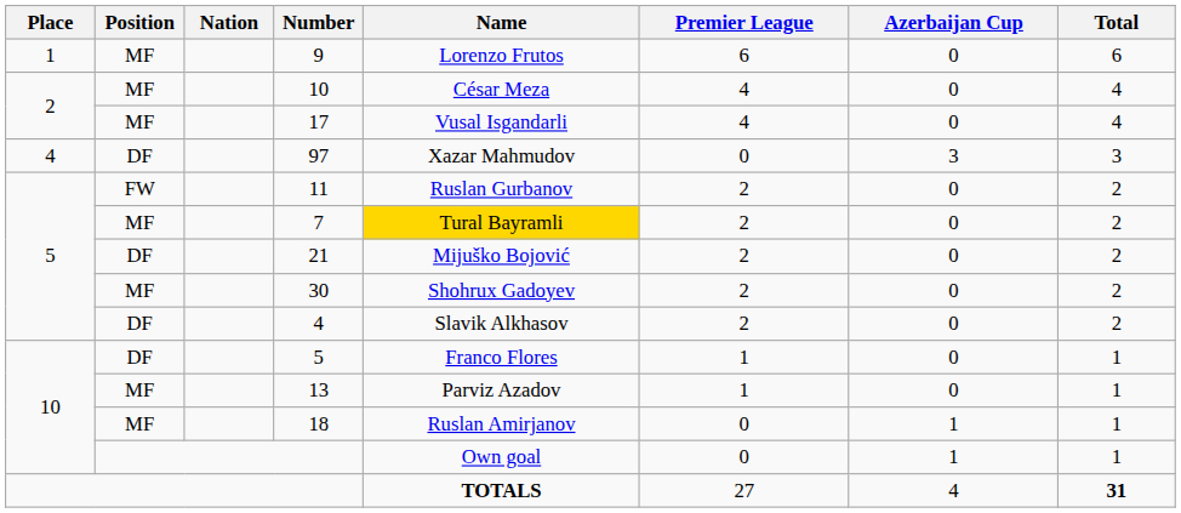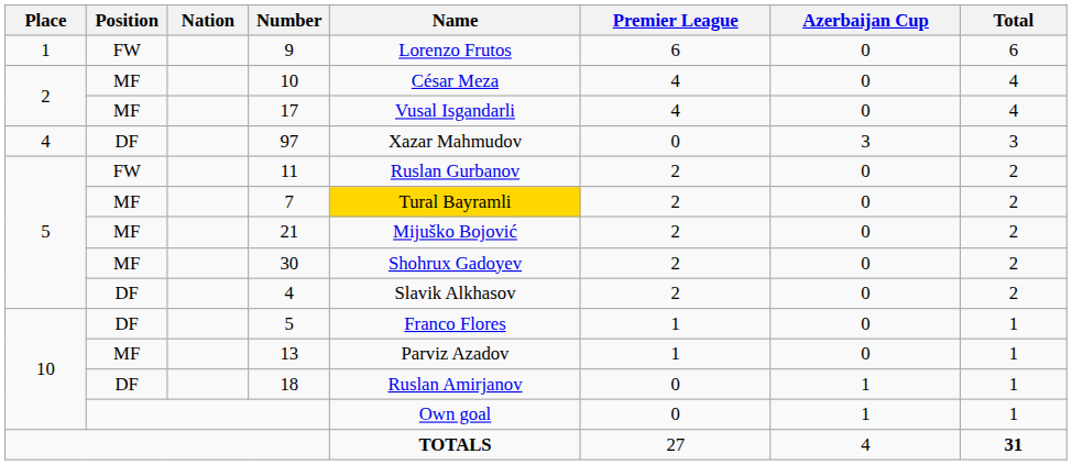 <table class="wikitable" style="font-size: 95%; text-align: center;">
 <tr>
 <th width=60>Place</th>
 <th width=60>Position</th>
 <th width=60>Nation</th>
 <th width=60>Number</th>
 <th width=200>Name</th>
 <th width=150><a href='#'>Premier League</a></th>
 <th width=150><a href='#'>Azerbaijan Cup</a></th>
 <th width=80>Total</th>
 </tr>
 <tr>
 <td>1</td>
-<td>MF</td>
+<td>FW</td>
 <td></td>
 <td>9</td>
 <td><a href='#'>Lorenzo Frutos</a></td>
 <td>6</td>
 <td>0</td>
 <td>6</td>
 </tr>
 <tr>
 <td rowspan="2">2</td>
 <td>MF</td>
 <td></td>
 <td>10</td>
 <td><a href='#'>César Meza</a></td>
 <td>4</td>
 <td>0</td>
 <td>4</td>
 </tr>
 <tr>
 <td>MF</td>
 <td></td>
 <td>17</td>
 <td><a href='#'>Vusal Isgandarli</a></td>
 <td>4</td>
 <td>0</td>
 <td>4</td>
 </tr>
 <tr>
 <td>4</td>
 <td>DF</td>
 <td></td>
 <td>97</td>
 <td>Xazar Mahmudov</td>
 <td>0</td>
 <td>3</td>
 <td>3</td>
 </tr>
 <tr>
 <td rowspan="5">5</td>
 <td>FW</td>
 <td></td>
 <td>11</td>
 <td><a href='#'>Ruslan Gurbanov</a></td>
 <td>2</td>
 <td>0</td>
 <td>2</td>
 </tr>
 <tr>
 <td>MF</td>
 <td></td>
 <td>7</td>
 <td style="background: gold;">Tural Bayramli</td>
 <td>2</td>
 <td>0</td>
 <td>2</td>
 </tr>
 <tr>
-<td>DF</td>
+<td>MF</td>
 <td></td>
 <td>21</td>
 <td><a href='#'>Mijuško Bojović</a></td>
 <td>2</td>
 <td>0</td>
 <td>2</td>
 </tr>
 <tr>
 <td>MF</td>
 <td></td>
 <td>30</td>
 <td><a href='#'>Shohrux Gadoyev</a></td>
 <td>2</td>
 <td>0</td>
 <td>2</td>
 </tr>
 <tr>
 <td>DF</td>
 <td></td>
 <td>4</td>
 <td>Slavik Alkhasov</td>
 <td>2</td>
 <td>0</td>
 <td>2</td>
 </tr>
 <tr>
 <td rowspan="4">10</td>
 <td>DF</td>
 <td></td>
 <td>5</td>
 <td><a href='#'>Franco Flores</a></td>
 <td>1</td>
 <td>0</td>
 <td>1</td>
 </tr>
 <tr>
 <td>MF</td>
 <td></td>
 <td>13</td>
 <td>Parviz Azadov</td>
 <td>1</td>
 <td>0</td>
 <td>1</td>
 </tr>
 <tr>
-<td>MF</td>
+<td>DF</td>
 <td></td>
 <td>18</td>
 <td><a href='#'>Ruslan Amirjanov</a></td>
 <td>0</td>
 <td>1</td>
 <td>1</td>
 </tr>
 <tr>
 <td colspan="3"></td>
 <td><a href='#'>Own goal</a></td>
 <td>0</td>
 <td>1</td>
 <td>1</td>
 </tr>
 <tr>
 <td colspan="4"></td>
 <td><strong>TOTALS</strong></td>
 <td>27</td>
 <td>4</td>
 <td><strong>31</strong></td>
 </tr>
 </table>
